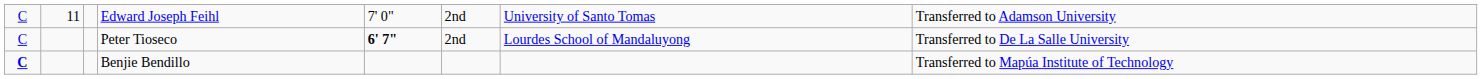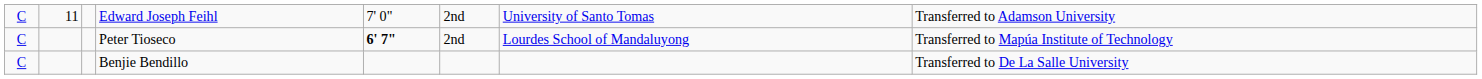 <table class=wikitable width=100% style=font-size:95%>
 <tr>
 <td align=center><a href='#'>C</a></td>
 <td align=right>11</td>
 <td></td>
 <td><a href='#'>Edward Joseph Feihl</a></td>
 <td>7' 0"</td>
 <td>2nd</td>
 <td><a href='#'>University of Santo Tomas</a></td>
 <td>Transferred to <a href='#'>Adamson University</a></td>
 </tr>
 <tr>
 <td align=center><a href='#'>C</a></td>
 <td></td>
 <td></td>
 <td>Peter Tioseco</td>
 <td><strong>6' 7"</strong></td>
 <td>2nd</td>
 <td><a href='#'>Lourdes School of Mandaluyong</a></td>
-<td>Transferred to <a href='#'>De La Salle University</a></td>
+<td>Transferred to <a href='#'>Mapúa Institute of Technology</a></td>
 </tr>
 <tr>
-<td align=center><strong><a href='#'>C</a></strong></td>
+<td align=center><a href='#'>C</a></td>
 <td></td>
 <td></td>
 <td>Benjie Bendillo</td>
 <td></td>
 <td></td>
 <td></td>
-<td>Transferred to <a href='#'>Mapúa Institute of Technology</a></td>
+<td>Transferred to <a href='#'>De La Salle University</a></td>
 </tr>
 </table>
